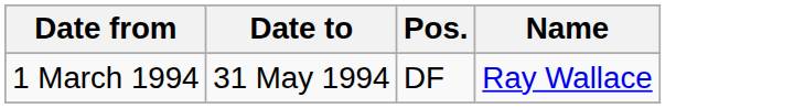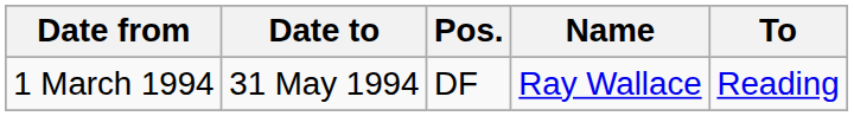 <table class="wikitable">
 <tr>
 <th>Date from</th>
 <th>Date to</th>
 <th>Pos.</th>
 <th>Name</th>
+<th>To</th>
 </tr>
 <tr>
 <td>1 March 1994</td>
 <td>31 May 1994</td>
 <td>DF</td>
 <td> <a href='#'>Ray Wallace</a></td>
+<td> <a href='#'>Reading</a></td>
 </tr>
 </table>
